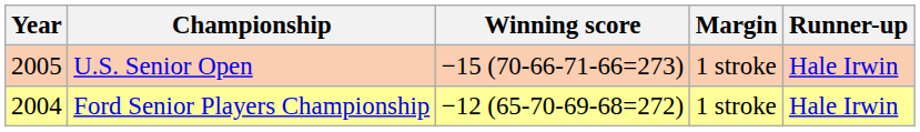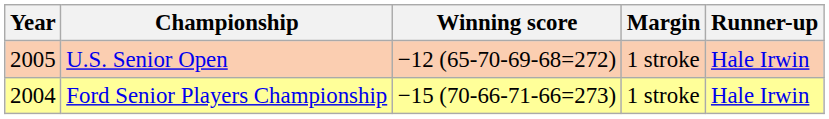 <table class="wikitable">
 <tr>
 <th>Year</th>
 <th>Championship</th>
 <th>Winning score</th>
 <th>Margin</th>
 <th>Runner-up</th>
 </tr>
 <tr style="background:#FBCEB1;">
 <td>2005</td>
 <td><a href='#'>U.S. Senior Open</a></td>
-<td>−15 (70-66-71-66=273)</td>
+<td>−12 (65-70-69-68=272)</td>
 <td>1 stroke</td>
 <td> <a href='#'>Hale Irwin</a></td>
 </tr>
 <tr style="background:#FFFF99;">
 <td>2004</td>
 <td><a href='#'>Ford Senior Players Championship</a></td>
-<td>−12 (65-70-69-68=272)</td>
+<td>−15 (70-66-71-66=273)</td>
 <td>1 stroke</td>
 <td> <a href='#'>Hale Irwin</a></td>
 </tr>
 </table>
